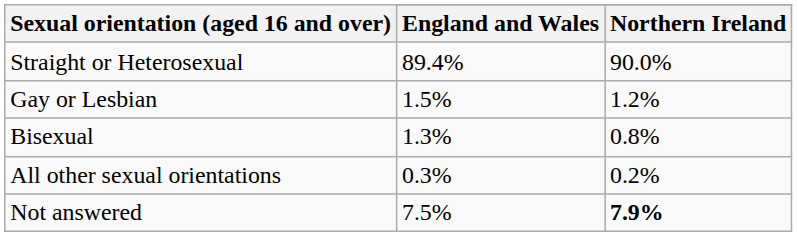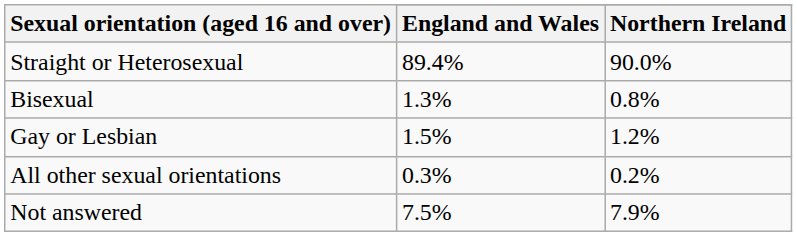 <table class="wikitable">
 <tr>
 <th rowspan="2">Sexual orientation (aged 16 and over)</th>
 </tr>
 <tr>
 <th>England and Wales</th>
 <th>Northern Ireland</th>
 </tr>
 <tr>
 <td>Straight or Heterosexual</td>
 <td>89.4%</td>
 <td>90.0%</td>
 </tr>
 <tr>
+<td>Bisexual</td>
+<td>1.3%</td>
+<td>0.8%</td>
+</tr>
+<tr>
 <td>Gay or Lesbian</td>
 <td>1.5%</td>
 <td>1.2%</td>
-</tr>
-<tr>
-<td>Bisexual</td>
-<td>1.3%</td>
-<td>0.8%</td>
 </tr>
 <tr>
 <td>All other sexual orientations</td>
 <td>0.3%</td>
 <td>0.2%</td>
 </tr>
 <tr>
 <td>Not answered</td>
 <td>7.5%</td>
-<td><strong>7.9%</strong></td>
+<td>7.9%</td>
 </tr>
 </table>
